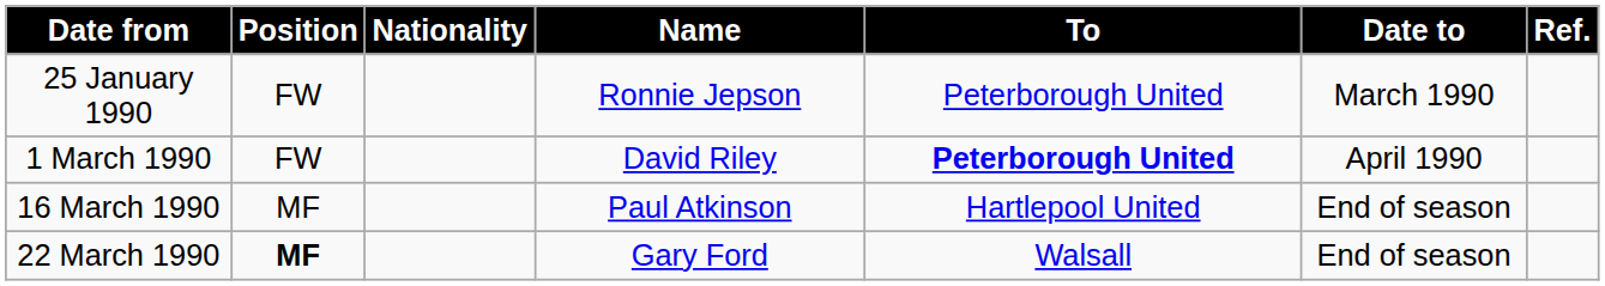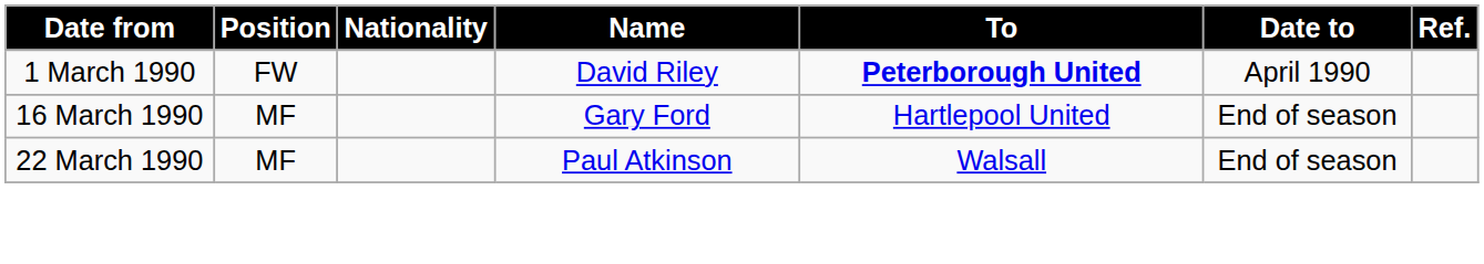 <table class="wikitable" style="text-align:center; font-size:90%; ">
 <tr>
 <th style="background:#000000; color:white; width:100px;">Date from</th>
 <th style="background:#000000; color:white; width:50px;">Position</th>
 <th style="background:#000000; color:white; width:50px;">Nationality</th>
 <th style="background:#000000; color:white; width:150px;">Name</th>
 <th style="background:#000000; color:white; width:200px;">To</th>
 <th style="background:#000000; color:white; width:100px;">Date to</th>
 <th style="background:#000000; color:white; width:25px;">Ref.</th>
-</tr>
-<tr>
-<td>25 January 1990</td>
-<td>FW</td>
-<td></td>
-<td><a href='#'>Ronnie Jepson</a></td>
-<td><a href='#'>Peterborough United</a></td>
-<td>March 1990</td>
-<td></td>
 </tr>
 <tr>
 <td>1 March 1990</td>
 <td>FW</td>
 <td></td>
 <td><a href='#'>David Riley</a></td>
 <td><strong><a href='#'>Peterborough United</a></strong></td>
 <td>April 1990</td>
 <td></td>
 </tr>
 <tr>
 <td>16 March 1990</td>
 <td>MF</td>
 <td></td>
-<td><a href='#'>Paul Atkinson</a></td>
+<td><a href='#'>Gary Ford</a></td>
 <td><a href='#'>Hartlepool United</a></td>
 <td>End of season</td>
 <td></td>
 </tr>
 <tr>
 <td>22 March 1990</td>
-<td><strong>MF</strong></td>
+<td>MF</td>
 <td></td>
-<td><a href='#'>Gary Ford</a></td>
+<td><a href='#'>Paul Atkinson</a></td>
 <td><a href='#'>Walsall</a></td>
 <td>End of season</td>
 <td></td>
 </tr>
 </table>
